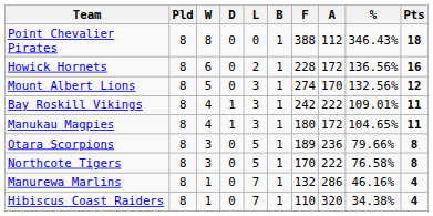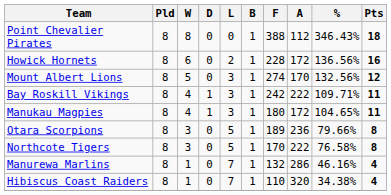 <table class="wikitable" style="text-align:center;">
 <tr>
 <th width=175>Team</th>
 <th width=20 abbr="Played">Pld</th>
 <th width=20 abbr="Won">W</th>
 <th width=20 abbr="Drawn">D</th>
 <th width=20 abbr="Lost">L</th>
 <th width=20 abbr="Bye">B</th>
 <th width=20 abbr="For">F</th>
 <th width=20 abbr="Against">A</th>
 <th width=20 abbr="Percentage">%</th>
 <th width=20 abbr="Points">Pts</th>
 </tr>
 <tr>
 <td style="text-align:left;"><a href='#'>Point Chevalier Pirates</a></td>
 <td>8</td>
 <td>8</td>
 <td>0</td>
 <td>0</td>
 <td>1</td>
 <td>388</td>
 <td>112</td>
 <td>346.43%</td>
 <td><strong>18</strong></td>
 </tr>
 <tr>
 <td style="text-align:left;"><a href='#'>Howick Hornets</a></td>
 <td>8</td>
 <td>6</td>
 <td>0</td>
 <td>2</td>
 <td>1</td>
 <td>228</td>
 <td>172</td>
 <td>136.56%</td>
 <td><strong>16</strong></td>
 </tr>
 <tr>
 <td style="text-align:left;"><a href='#'>Mount Albert Lions</a></td>
 <td>8</td>
 <td>5</td>
 <td>0</td>
 <td>3</td>
 <td>1</td>
 <td>274</td>
 <td>170</td>
 <td>132.56%</td>
 <td><strong>12</strong></td>
 </tr>
 <tr>
 <td style="text-align:left;"><a href='#'>Bay Roskill Vikings</a></td>
 <td>8</td>
 <td>4</td>
 <td>1</td>
 <td>3</td>
 <td>1</td>
 <td>242</td>
 <td>222</td>
-<td>109.01%</td>
+<td>109.71%</td>
 <td><strong>11</strong></td>
 </tr>
 <tr>
 <td style="text-align:left;"><a href='#'>Manukau Magpies</a></td>
 <td>8</td>
 <td>4</td>
 <td>1</td>
 <td>3</td>
 <td>1</td>
 <td>180</td>
 <td>172</td>
 <td>104.65%</td>
 <td><strong>11</strong></td>
 </tr>
 <tr>
 <td style="text-align:left;"><a href='#'>Otara Scorpions</a></td>
 <td>8</td>
 <td>3</td>
 <td>0</td>
 <td>5</td>
 <td>1</td>
 <td>189</td>
 <td>236</td>
 <td>79.66%</td>
 <td><strong>8</strong></td>
 </tr>
 <tr>
 <td style="text-align:left;"><a href='#'>Northcote Tigers</a></td>
 <td>8</td>
 <td>3</td>
 <td>0</td>
 <td>5</td>
 <td>1</td>
 <td>170</td>
 <td>222</td>
 <td>76.58%</td>
 <td><strong>8</strong></td>
 </tr>
 <tr>
 <td style="text-align:left;"><a href='#'>Manurewa Marlins</a></td>
 <td>8</td>
 <td>1</td>
 <td>0</td>
 <td>7</td>
 <td>1</td>
 <td>132</td>
 <td>286</td>
 <td>46.16%</td>
 <td><strong>4</strong></td>
 </tr>
 <tr>
 <td style="text-align:left;"><a href='#'>Hibiscus Coast Raiders</a></td>
 <td>8</td>
 <td>1</td>
 <td>0</td>
 <td>7</td>
 <td>1</td>
 <td>110</td>
 <td>320</td>
 <td>34.38%</td>
 <td><strong>4</strong></td>
 </tr>
 <tr>
 </tr>
 </table>
